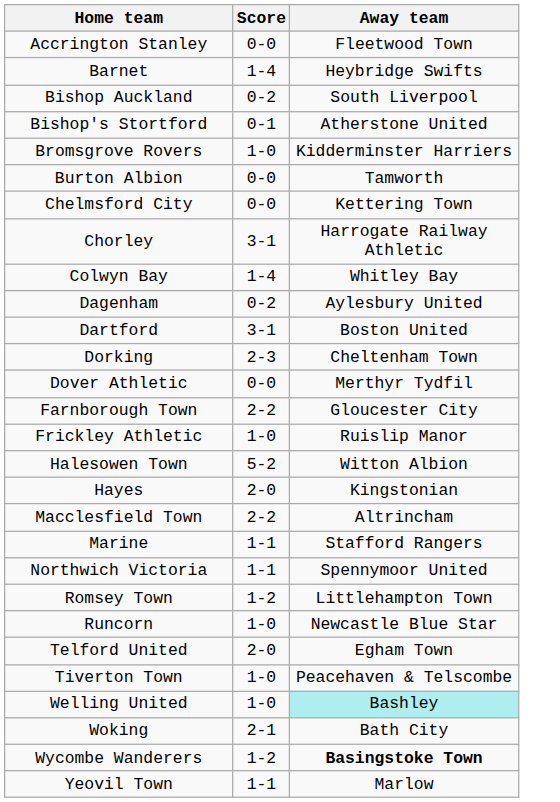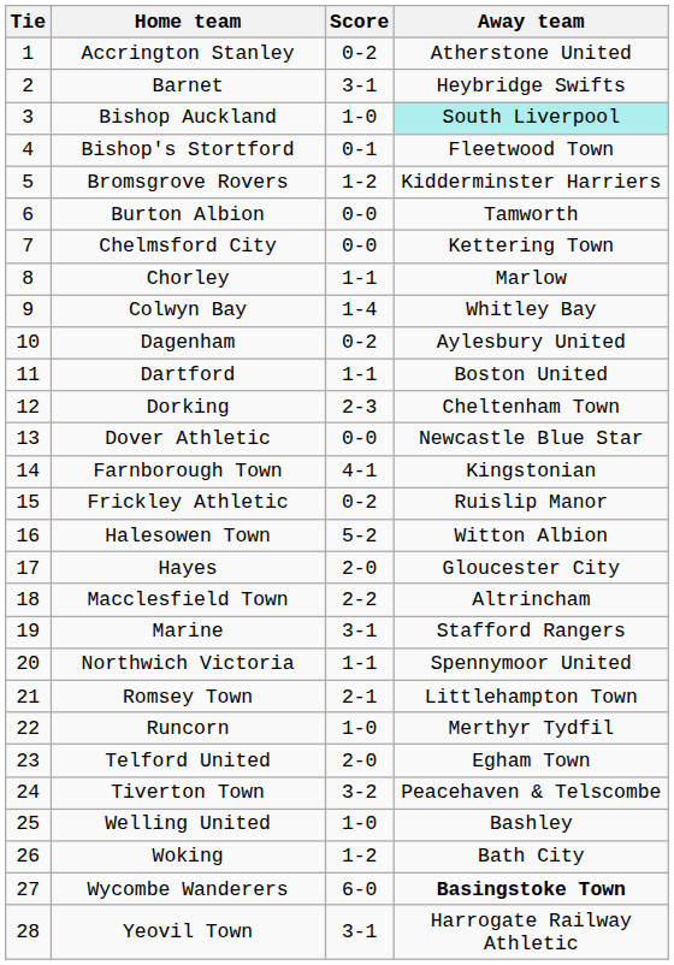 <table class="wikitable" style="text-align:center;">
 <tr>
+<th width=20>Tie</th>
 <th width=175>Home team</th>
 <th width=20>Score</th>
 <th width=175>Away team</th>
 </tr>
 <tr>
+<td>1</td>
 <td>Accrington Stanley</td>
-<td>0-0</td>
+<td>0-2</td>
+<td>Atherstone United</td>
+</tr>
+<tr>
+<td>2</td>
+<td>Barnet</td>
+<td>3-1</td>
+<td>Heybridge Swifts</td>
+</tr>
+<tr>
+<td>3</td>
+<td>Bishop Auckland</td>
+<td>1-0</td>
+<td style="background: paleturquoise;">South Liverpool</td>
+</tr>
+<tr>
+<td>4</td>
+<td>Bishop's Stortford</td>
+<td>0-1</td>
 <td>Fleetwood Town</td>
 </tr>
 <tr>
-<td>Barnet</td>
-<td>1-4</td>
-<td>Heybridge Swifts</td>
-</tr>
-<tr>
-<td>Bishop Auckland</td>
-<td>0-2</td>
-<td>South Liverpool</td>
-</tr>
-<tr>
-<td>Bishop's Stortford</td>
-<td>0-1</td>
-<td>Atherstone United</td>
-</tr>
-<tr>
+<td>5</td>
 <td>Bromsgrove Rovers</td>
-<td>1-0</td>
+<td>1-2</td>
 <td>Kidderminster Harriers</td>
 </tr>
 <tr>
+<td>6</td>
 <td>Burton Albion</td>
 <td>0-0</td>
 <td>Tamworth</td>
 </tr>
 <tr>
+<td>7</td>
 <td>Chelmsford City</td>
 <td>0-0</td>
 <td>Kettering Town</td>
 </tr>
 <tr>
+<td>8</td>
 <td>Chorley</td>
-<td>3-1</td>
-<td>Harrogate Railway Athletic</td>
+<td>1-1</td>
+<td>Marlow</td>
 </tr>
 <tr>
+<td>9</td>
 <td>Colwyn Bay</td>
 <td>1-4</td>
 <td>Whitley Bay</td>
 </tr>
 <tr>
+<td>10</td>
 <td>Dagenham</td>
 <td>0-2</td>
 <td>Aylesbury United</td>
 </tr>
 <tr>
+<td>11</td>
 <td>Dartford</td>
-<td>3-1</td>
+<td>1-1</td>
 <td>Boston United</td>
 </tr>
 <tr>
+<td>12</td>
 <td>Dorking</td>
 <td>2-3</td>
 <td>Cheltenham Town</td>
 </tr>
 <tr>
+<td>13</td>
 <td>Dover Athletic</td>
 <td>0-0</td>
-<td>Merthyr Tydfil</td>
+<td>Newcastle Blue Star</td>
 </tr>
 <tr>
+<td>14</td>
 <td>Farnborough Town</td>
-<td>2-2</td>
-<td>Gloucester City</td>
+<td>4-1</td>
+<td>Kingstonian</td>
 </tr>
 <tr>
+<td>15</td>
 <td>Frickley Athletic</td>
-<td>1-0</td>
+<td>0-2</td>
 <td>Ruislip Manor</td>
 </tr>
 <tr>
+<td>16</td>
 <td>Halesowen Town</td>
 <td>5-2</td>
 <td>Witton Albion</td>
 </tr>
 <tr>
+<td>17</td>
 <td>Hayes</td>
 <td>2-0</td>
-<td>Kingstonian</td>
+<td>Gloucester City</td>
 </tr>
 <tr>
+<td>18</td>
 <td>Macclesfield Town</td>
 <td>2-2</td>
 <td>Altrincham</td>
 </tr>
 <tr>
+<td>19</td>
 <td>Marine</td>
-<td>1-1</td>
+<td>3-1</td>
 <td>Stafford Rangers</td>
 </tr>
 <tr>
+<td>20</td>
 <td>Northwich Victoria</td>
 <td>1-1</td>
 <td>Spennymoor United</td>
 </tr>
 <tr>
+<td>21</td>
 <td>Romsey Town</td>
-<td>1-2</td>
+<td>2-1</td>
 <td>Littlehampton Town</td>
 </tr>
 <tr>
+<td>22</td>
 <td>Runcorn</td>
 <td>1-0</td>
-<td>Newcastle Blue Star</td>
+<td>Merthyr Tydfil</td>
 </tr>
 <tr>
+<td>23</td>
 <td>Telford United</td>
 <td>2-0</td>
 <td>Egham Town</td>
 </tr>
 <tr>
+<td>24</td>
 <td>Tiverton Town</td>
-<td>1-0</td>
+<td>3-2</td>
 <td>Peacehaven & Telscombe</td>
 </tr>
 <tr>
+<td>25</td>
 <td>Welling United</td>
 <td>1-0</td>
-<td style="background: paleturquoise;">Bashley</td>
+<td>Bashley</td>
 </tr>
 <tr>
+<td>26</td>
 <td>Woking</td>
-<td>2-1</td>
+<td>1-2</td>
 <td>Bath City</td>
 </tr>
 <tr>
+<td>27</td>
 <td>Wycombe Wanderers</td>
-<td>1-2</td>
+<td>6-0</td>
 <td><strong>Basingstoke Town</strong></td>
 </tr>
 <tr>
+<td>28</td>
 <td>Yeovil Town</td>
-<td>1-1</td>
-<td>Marlow</td>
+<td>3-1</td>
+<td>Harrogate Railway Athletic</td>
 </tr>
 </table>
